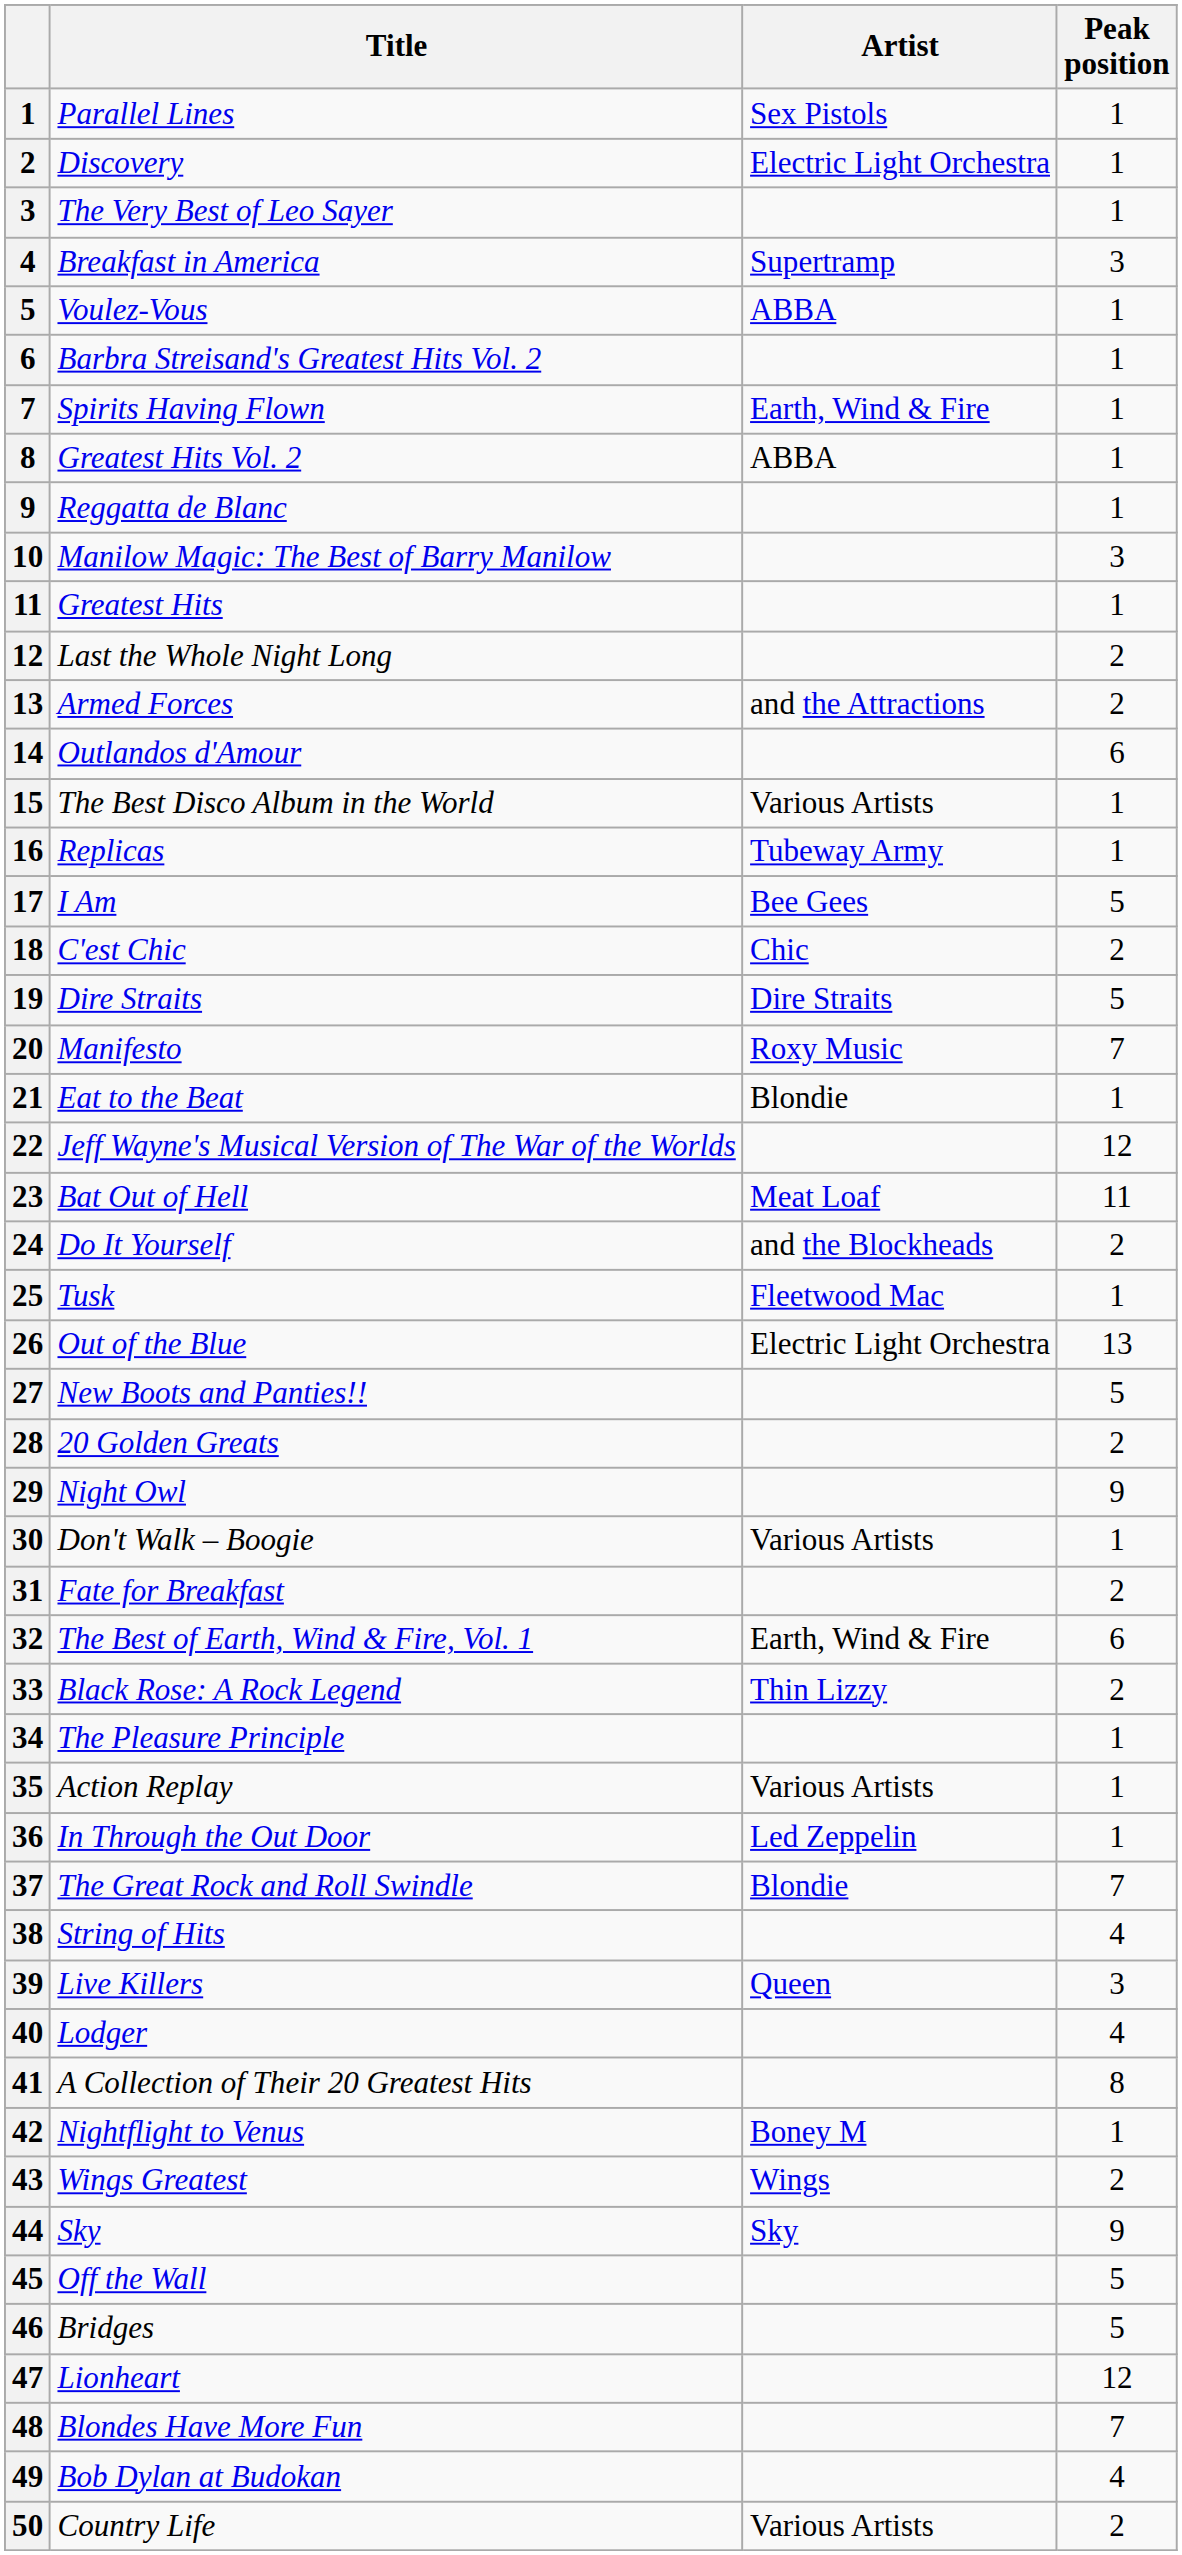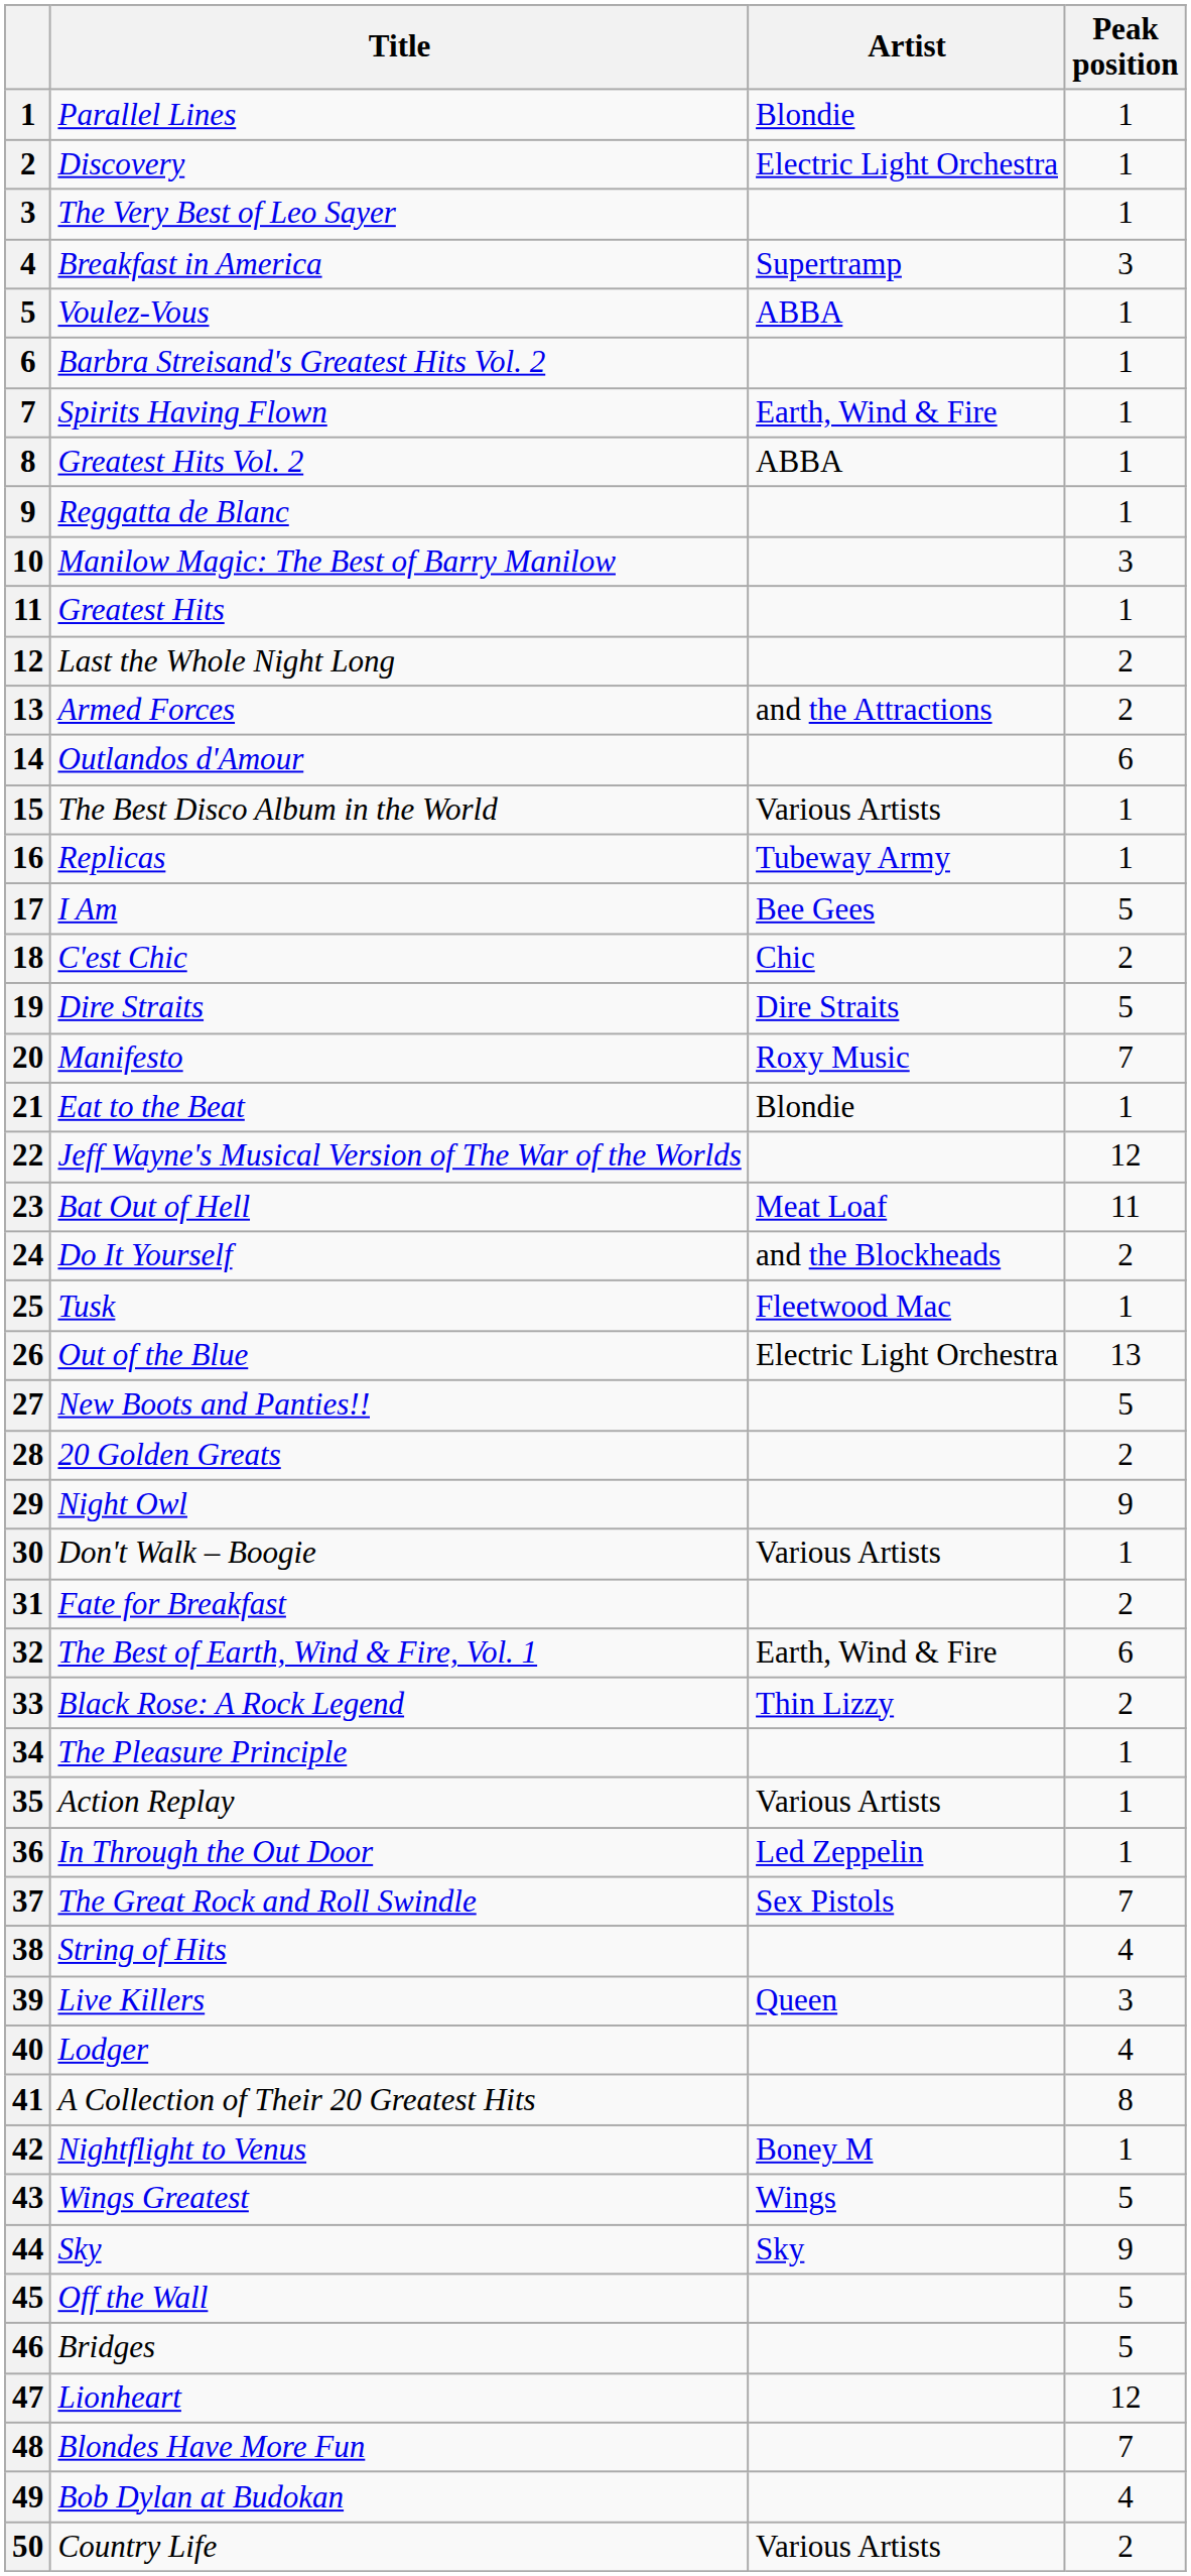 <table class="wikitable sortable plainrowheaders">
 <tr>
 <th scope=col></th>
 <th scope=col>Title</th>
 <th scope=col>Artist</th>
 <th scope=col>Peak<br>position</th>
 </tr>
 <tr>
 <th scope=row style="text-align:center;">1</th>
 <td><em><a href='#'>Parallel Lines</a></em></td>
-<td><a href='#'>Sex Pistols</a></td>
+<td><a href='#'>Blondie</a></td>
 <td align="center">1</td>
 </tr>
 <tr>
 <th scope=row style="text-align:center;">2</th>
 <td><em><a href='#'>Discovery</a></em></td>
 <td><a href='#'>Electric Light Orchestra</a></td>
 <td align="center">1</td>
 </tr>
 <tr>
 <th scope=row style="text-align:center;">3</th>
 <td><em><a href='#'>The Very Best of Leo Sayer</a></em></td>
 <td></td>
 <td align="center">1</td>
 </tr>
 <tr>
 <th scope=row style="text-align:center;">4</th>
 <td><em><a href='#'>Breakfast in America</a></em></td>
 <td><a href='#'>Supertramp</a></td>
 <td align="center">3</td>
 </tr>
 <tr>
 <th scope=row style="text-align:center;">5</th>
 <td><em><a href='#'>Voulez-Vous</a></em></td>
 <td><a href='#'>ABBA</a></td>
 <td align="center">1</td>
 </tr>
 <tr>
 <th scope=row style="text-align:center;">6</th>
 <td><em><a href='#'>Barbra Streisand's Greatest Hits Vol. 2</a></em></td>
 <td></td>
 <td align="center">1</td>
 </tr>
 <tr>
 <th scope=row style="text-align:center;">7</th>
 <td><em><a href='#'>Spirits Having Flown</a></em></td>
 <td><a href='#'>Earth, Wind & Fire</a></td>
 <td align="center">1</td>
 </tr>
 <tr>
 <th scope=row style="text-align:center;">8</th>
 <td><em><a href='#'>Greatest Hits Vol. 2</a></em></td>
 <td>ABBA</td>
 <td align="center">1</td>
 </tr>
 <tr>
 <th scope=row style="text-align:center;">9</th>
 <td><em><a href='#'>Reggatta de Blanc</a></em></td>
 <td></td>
 <td align="center">1</td>
 </tr>
 <tr>
 <th scope=row style="text-align:center;">10</th>
 <td><em><a href='#'>Manilow Magic: The Best of Barry Manilow</a></em></td>
 <td></td>
 <td align="center">3</td>
 </tr>
 <tr>
 <th scope=row style="text-align:center;">11</th>
 <td><em><a href='#'>Greatest Hits</a></em></td>
 <td></td>
 <td align="center">1</td>
 </tr>
 <tr>
 <th scope=row style="text-align:center;">12</th>
 <td><em>Last the Whole Night Long</em></td>
 <td></td>
 <td align="center">2</td>
 </tr>
 <tr>
 <th scope=row style="text-align:center;">13</th>
 <td><em><a href='#'>Armed Forces</a></em></td>
 <td> and <a href='#'>the Attractions</a></td>
 <td align="center">2</td>
 </tr>
 <tr>
 <th scope=row style="text-align:center;">14</th>
 <td><em><a href='#'>Outlandos d'Amour</a></em></td>
 <td></td>
 <td align="center">6</td>
 </tr>
 <tr>
 <th scope=row style="text-align:center;">15</th>
 <td><em>The Best Disco Album in the World</em></td>
 <td>Various Artists</td>
 <td align="center">1</td>
 </tr>
 <tr>
 <th scope=row style="text-align:center;">16</th>
 <td><em><a href='#'>Replicas</a></em></td>
 <td><a href='#'>Tubeway Army</a></td>
 <td align="center">1</td>
 </tr>
 <tr>
 <th scope=row style="text-align:center;">17</th>
 <td><em><a href='#'>I Am</a></em></td>
 <td><a href='#'>Bee Gees</a></td>
 <td align="center">5</td>
 </tr>
 <tr>
 <th scope=row style="text-align:center;">18</th>
 <td><em><a href='#'>C'est Chic</a></em></td>
 <td><a href='#'>Chic</a></td>
 <td align="center">2</td>
 </tr>
 <tr>
 <th scope=row style="text-align:center;">19</th>
 <td><em><a href='#'>Dire Straits</a></em></td>
 <td><a href='#'>Dire Straits</a></td>
 <td align="center">5</td>
 </tr>
 <tr>
 <th scope=row style="text-align:center;">20</th>
 <td><em><a href='#'>Manifesto</a></em></td>
 <td><a href='#'>Roxy Music</a></td>
 <td align="center">7</td>
 </tr>
 <tr>
 <th scope=row style="text-align:center;">21</th>
 <td><em><a href='#'>Eat to the Beat</a></em></td>
 <td>Blondie</td>
 <td align="center">1</td>
 </tr>
 <tr>
 <th scope=row style="text-align:center;">22</th>
 <td><em><a href='#'>Jeff Wayne's Musical Version of The War of the Worlds</a></em></td>
 <td></td>
 <td align="center">12</td>
 </tr>
 <tr>
 <th scope=row style="text-align:center;">23</th>
 <td><em><a href='#'>Bat Out of Hell</a></em></td>
 <td><a href='#'>Meat Loaf</a></td>
 <td align="center">11</td>
 </tr>
 <tr>
 <th scope=row style="text-align:center;">24</th>
 <td><em><a href='#'>Do It Yourself</a></em></td>
 <td> and <a href='#'>the Blockheads</a></td>
 <td align="center">2</td>
 </tr>
 <tr>
 <th scope=row style="text-align:center;">25</th>
 <td><em><a href='#'>Tusk</a></em></td>
 <td><a href='#'>Fleetwood Mac</a></td>
 <td align="center">1</td>
 </tr>
 <tr>
 <th scope=row style="text-align:center;">26</th>
 <td><em><a href='#'>Out of the Blue</a></em></td>
 <td>Electric Light Orchestra</td>
 <td align="center">13</td>
 </tr>
 <tr>
 <th scope=row style="text-align:center;">27</th>
 <td><em><a href='#'>New Boots and Panties!!</a></em></td>
 <td></td>
 <td align="center">5</td>
 </tr>
 <tr>
 <th scope=row style="text-align:center;">28</th>
 <td><em><a href='#'>20 Golden Greats</a></em></td>
 <td></td>
 <td align="center">2</td>
 </tr>
 <tr>
 <th scope=row style="text-align:center;">29</th>
 <td><em><a href='#'>Night Owl</a></em></td>
 <td></td>
 <td align="center">9</td>
 </tr>
 <tr>
 <th scope=row style="text-align:center;">30</th>
 <td><em>Don't Walk – Boogie</em></td>
 <td>Various Artists</td>
 <td align="center">1</td>
 </tr>
 <tr>
 <th scope=row style="text-align:center;">31</th>
 <td><em><a href='#'>Fate for Breakfast</a></em></td>
 <td></td>
 <td align="center">2</td>
 </tr>
 <tr>
 <th scope=row style="text-align:center;">32</th>
 <td><em><a href='#'>The Best of Earth, Wind & Fire, Vol. 1</a></em></td>
 <td>Earth, Wind & Fire</td>
 <td align="center">6</td>
 </tr>
 <tr>
 <th scope=row style="text-align:center;">33</th>
 <td><em><a href='#'>Black Rose: A Rock Legend</a></em></td>
 <td><a href='#'>Thin Lizzy</a></td>
 <td align="center">2</td>
 </tr>
 <tr>
 <th scope=row style="text-align:center;">34</th>
 <td><em><a href='#'>The Pleasure Principle</a></em></td>
 <td></td>
 <td align="center">1</td>
 </tr>
 <tr>
 <th scope=row style="text-align:center;">35</th>
 <td><em>Action Replay</em></td>
 <td>Various Artists</td>
 <td align="center">1</td>
 </tr>
 <tr>
 <th scope=row style="text-align:center;">36</th>
 <td><em><a href='#'>In Through the Out Door</a></em></td>
 <td><a href='#'>Led Zeppelin</a></td>
 <td align="center">1</td>
 </tr>
 <tr>
 <th scope=row style="text-align:center;">37</th>
 <td><em><a href='#'>The Great Rock and Roll Swindle</a></em></td>
-<td><a href='#'>Blondie</a></td>
+<td><a href='#'>Sex Pistols</a></td>
 <td align="center">7</td>
 </tr>
 <tr>
 <th scope=row style="text-align:center;">38</th>
 <td><em><a href='#'>String of Hits</a></em></td>
 <td></td>
 <td align="center">4</td>
 </tr>
 <tr>
 <th scope=row style="text-align:center;">39</th>
 <td><em><a href='#'>Live Killers</a></em></td>
 <td><a href='#'>Queen</a></td>
 <td align="center">3</td>
 </tr>
 <tr>
 <th scope=row style="text-align:center;">40</th>
 <td><em><a href='#'>Lodger</a></em></td>
 <td></td>
 <td align="center">4</td>
 </tr>
 <tr>
 <th scope=row style="text-align:center;">41</th>
 <td><em>A Collection of Their 20 Greatest Hits</em></td>
 <td></td>
 <td align="center">8</td>
 </tr>
 <tr>
 <th scope=row style="text-align:center;">42</th>
 <td><em><a href='#'>Nightflight to Venus</a></em></td>
 <td><a href='#'>Boney M</a></td>
 <td align="center">1</td>
 </tr>
 <tr>
 <th scope=row style="text-align:center;">43</th>
 <td><em><a href='#'>Wings Greatest</a></em></td>
 <td><a href='#'>Wings</a></td>
-<td align="center">2</td>
+<td align="center">5</td>
 </tr>
 <tr>
 <th scope=row style="text-align:center;">44</th>
 <td><em><a href='#'>Sky</a></em></td>
 <td><a href='#'>Sky</a></td>
 <td align="center">9</td>
 </tr>
 <tr>
 <th scope=row style="text-align:center;">45</th>
 <td><em><a href='#'>Off the Wall</a></em></td>
 <td></td>
 <td align="center">5</td>
 </tr>
 <tr>
 <th scope=row style="text-align:center;">46</th>
 <td><em>Bridges</em></td>
 <td></td>
 <td align="center">5</td>
 </tr>
 <tr>
 <th scope=row style="text-align:center;">47</th>
 <td><em><a href='#'>Lionheart</a></em></td>
 <td></td>
 <td align="center">12</td>
 </tr>
 <tr>
 <th scope=row style="text-align:center;">48</th>
 <td><em><a href='#'>Blondes Have More Fun</a></em></td>
 <td></td>
 <td align="center">7</td>
 </tr>
 <tr>
 <th scope=row style="text-align:center;">49</th>
 <td><em><a href='#'>Bob Dylan at Budokan</a></em></td>
 <td></td>
 <td align="center">4</td>
 </tr>
 <tr>
 <th scope=row style="text-align:center;">50</th>
 <td><em>Country Life</em></td>
 <td>Various Artists</td>
 <td align="center">2</td>
 </tr>
 </table>
